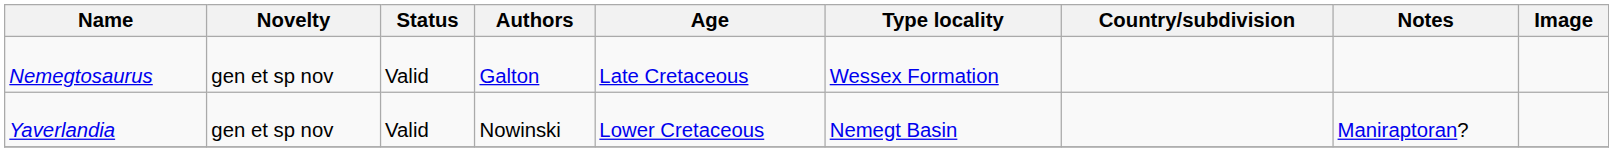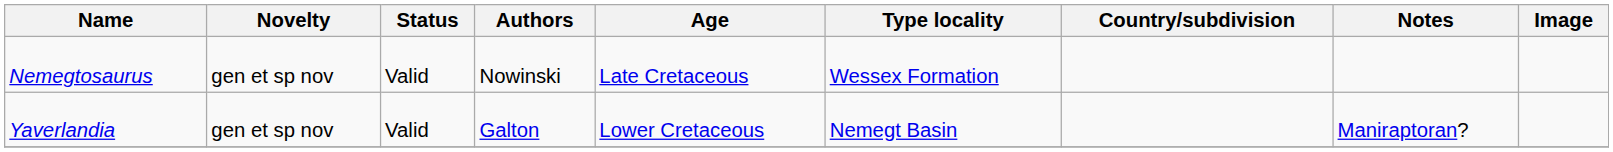 <table class="wikitable sortable" align="center" width="100%">
 <tr>
 <th>Name</th>
 <th>Novelty</th>
 <th>Status</th>
 <th>Authors</th>
 <th>Age</th>
 <th>Type locality</th>
 <th>Country/subdivision</th>
 <th>Notes</th>
 <th>Image</th>
 </tr>
 <tr>
 <td><br><em><a href='#'>Nemegtosaurus</a></em></td>
 <td><br>gen et sp nov</td>
 <td><br>Valid</td>
-<td><br><a href='#'>Galton</a></td>
+<td><br>Nowinski</td>
 <td><br><a href='#'>Late Cretaceous</a></td>
 <td><br><a href='#'>Wessex Formation</a></td>
 <td><br></td>
 <td></td>
 <td></td>
 </tr>
 <tr>
 <td><br><em><a href='#'>Yaverlandia</a></em></td>
 <td><br>gen et sp nov</td>
 <td><br>Valid</td>
-<td><br>Nowinski</td>
+<td><br><a href='#'>Galton</a></td>
 <td><br><a href='#'>Lower Cretaceous</a></td>
 <td><br><a href='#'>Nemegt Basin</a></td>
 <td><br></td>
 <td><br><a href='#'>Maniraptoran</a>?</td>
 <td></td>
 </tr>
 <tr>
 </tr>
 </table>
